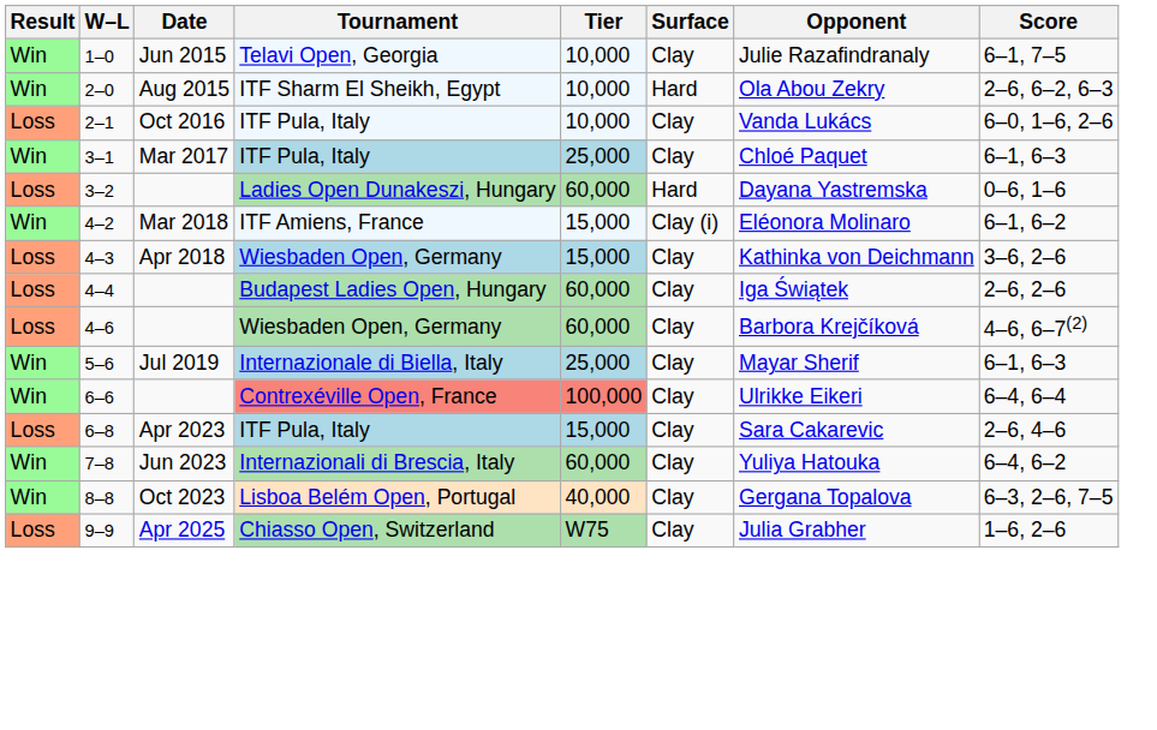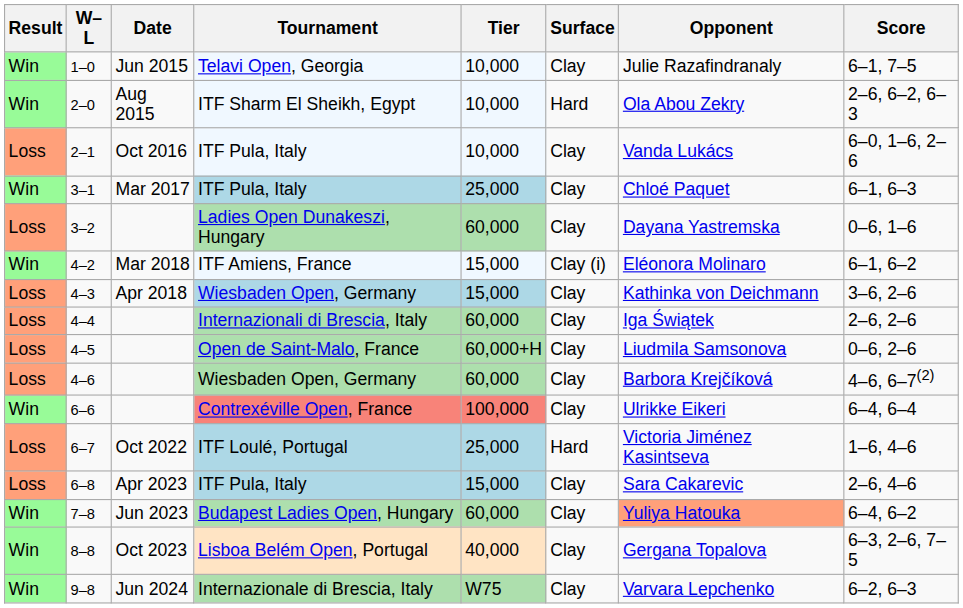 <table class="sortable wikitable">
 <tr>
 <th>Result</th>
 <th class="unsortable">W–L</th>
 <th>Date</th>
 <th>Tournament</th>
 <th>Tier</th>
 <th>Surface</th>
 <th>Opponent</th>
 <th class="unsortable">Score</th>
 </tr>
 <tr>
 <td bgcolor=98FB98>Win</td>
 <td><small>1–0</small></td>
 <td>Jun 2015</td>
 <td style="background:#f0f8ff;"><a href='#'>Telavi Open</a>, Georgia</td>
 <td style="background:#f0f8ff;">10,000</td>
 <td>Clay</td>
 <td> Julie Razafindranaly</td>
 <td>6–1, 7–5</td>
 </tr>
 <tr>
 <td bgcolor=98FB98>Win</td>
 <td><small>2–0</small></td>
 <td>Aug 2015</td>
 <td style="background:#f0f8ff;">ITF Sharm El Sheikh, Egypt</td>
 <td style="background:#f0f8ff;">10,000</td>
 <td>Hard</td>
 <td> <a href='#'>Ola Abou Zekry</a></td>
 <td>2–6, 6–2, 6–3</td>
 </tr>
 <tr>
 <td bgcolor=FFA07A>Loss</td>
 <td><small>2–1</small></td>
 <td>Oct 2016</td>
 <td style="background:#f0f8ff;">ITF Pula, Italy</td>
 <td style="background:#f0f8ff;">10,000</td>
 <td>Clay</td>
 <td> <a href='#'>Vanda Lukács</a></td>
 <td>6–0, 1–6, 2–6</td>
 </tr>
 <tr>
 <td bgcolor=98FB98>Win</td>
 <td><small>3–1</small></td>
 <td>Mar 2017</td>
 <td style="background:lightblue;">ITF Pula, Italy</td>
 <td style="background:lightblue;">25,000</td>
 <td>Clay</td>
 <td> <a href='#'>Chloé Paquet</a></td>
 <td>6–1, 6–3</td>
 </tr>
 <tr>
 <td bgcolor=FFA07A>Loss</td>
 <td><small>3–2</small></td>
 <td><a href='#'></a></td>
 <td style="background:#addfad;"><a href='#'>Ladies Open Dunakeszi</a>, Hungary</td>
 <td style="background:#addfad;">60,000</td>
-<td>Hard</td>
+<td>Clay</td>
 <td> <a href='#'>Dayana Yastremska</a></td>
 <td>0–6, 1–6</td>
 </tr>
 <tr>
 <td bgcolor=98FB98>Win</td>
 <td><small>4–2</small></td>
 <td>Mar 2018</td>
 <td style="background:#f0f8ff;">ITF Amiens, France</td>
 <td style="background:#f0f8ff;">15,000</td>
 <td>Clay (i)</td>
 <td> <a href='#'>Eléonora Molinaro</a></td>
 <td>6–1, 6–2</td>
 </tr>
 <tr>
 <td bgcolor=FFA07A>Loss</td>
 <td><small>4–3</small></td>
 <td>Apr 2018</td>
 <td style="background:lightblue;"><a href='#'>Wiesbaden Open</a>, Germany</td>
 <td style="background:lightblue;">15,000</td>
 <td>Clay</td>
 <td> <a href='#'>Kathinka von Deichmann</a></td>
 <td>3–6, 2–6</td>
 </tr>
 <tr>
 <td bgcolor=FFA07A>Loss</td>
 <td><small>4–4</small></td>
 <td><a href='#'></a></td>
-<td style="background:#addfad;"><a href='#'>Budapest Ladies Open</a>, Hungary</td>
+<td style="background:#addfad;"><a href='#'>Internazionali di Brescia</a>, Italy</td>
 <td style="background:#addfad;">60,000</td>
 <td>Clay</td>
 <td> <a href='#'>Iga Świątek</a></td>
 <td>2–6, 2–6</td>
+</tr>
+<tr>
+<td bgcolor=FFA07A>Loss</td>
+<td><small>4–5</small></td>
+<td><a href='#'></a></td>
+<td style="background:#addfad;"><a href='#'>Open de Saint-Malo</a>, France</td>
+<td style="background:#addfad;">60,000+H</td>
+<td>Clay</td>
+<td> <a href='#'>Liudmila Samsonova</a></td>
+<td>0–6, 2–6</td>
 </tr>
 <tr>
 <td bgcolor=FFA07A>Loss</td>
 <td><small>4–6</small></td>
 <td><a href='#'></a></td>
 <td style="background:#addfad;">Wiesbaden Open, Germany</td>
 <td style="background:#addfad;">60,000</td>
 <td>Clay</td>
 <td> <a href='#'>Barbora Krejčíková</a></td>
 <td>4–6, 6–7<sup>(2)</sup></td>
 </tr>
 <tr>
 <td bgcolor=98FB98>Win</td>
-<td><small>5–6</small></td>
-<td>Jul 2019</td>
-<td style="background:lightblue;"><a href='#'>Internazionale di Biella</a>, Italy</td>
-<td style="background:lightblue;">25,000</td>
-<td>Clay</td>
-<td> <a href='#'>Mayar Sherif</a></td>
-<td>6–1, 6–3</td>
-</tr>
-<tr>
-<td bgcolor=98FB98>Win</td>
 <td><small>6–6</small></td>
 <td><a href='#'></a></td>
 <td style="background:#f88379;"><a href='#'>Contrexéville Open</a>, France</td>
 <td style="background:#f88379;">100,000</td>
 <td>Clay</td>
 <td> <a href='#'>Ulrikke Eikeri</a></td>
 <td>6–4, 6–4</td>
+</tr>
+<tr>
+<td bgcolor=ffa07a>Loss</td>
+<td><small>6–7</small></td>
+<td>Oct 2022</td>
+<td style="background:lightblue;">ITF Loulé, Portugal</td>
+<td style="background:lightblue;">25,000</td>
+<td>Hard</td>
+<td> <a href='#'>Victoria Jiménez Kasintseva</a></td>
+<td>1–6, 4–6</td>
 </tr>
 <tr>
 <td bgcolor=ffa07a>Loss</td>
 <td><small>6–8</small></td>
 <td>Apr 2023</td>
 <td style="background:lightblue;">ITF Pula, Italy</td>
 <td style="background:lightblue;">15,000</td>
 <td>Clay</td>
 <td> <a href='#'>Sara Cakarevic</a></td>
 <td>2–6, 4–6</td>
 </tr>
 <tr>
 <td bgcolor="98FB98">Win</td>
 <td><small>7–8</small></td>
 <td>Jun 2023</td>
-<td style="background:#addfad;"><a href='#'>Internazionali di Brescia</a>, Italy</td>
+<td style="background:#addfad;"><a href='#'>Budapest Ladies Open</a>, Hungary</td>
 <td style="background:#addfad;">60,000</td>
 <td>Clay</td>
-<td> <a href='#'>Yuliya Hatouka</a></td>
+<td style="background: lightsalmon;"> <a href='#'>Yuliya Hatouka</a></td>
 <td>6–4, 6–2</td>
 </tr>
 <tr>
 <td bgcolor="98FB98">Win</td>
 <td><small>8–8</small></td>
 <td>Oct 2023</td>
 <td style="background:#ffe4c4;"><a href='#'>Lisboa Belém Open</a>, Portugal</td>
 <td style="background:#ffe4c4;">40,000</td>
 <td>Clay</td>
 <td> <a href='#'>Gergana Topalova</a></td>
 <td>6–3, 2–6, 7–5</td>
 </tr>
 <tr>
-<td style="background:#ffa07a;">Loss</td>
-<td><small>9–9</small></td>
-<td><a href='#'>Apr 2025</a></td>
-<td style="background:#addfad;"><a href='#'>Chiasso Open</a>, Switzerland</td>
+<td bgcolor="98FB98">Win</td>
+<td><small>9–8</small></td>
+<td>Jun 2024</td>
+<td style="background:#addfad;">Internazionale di Brescia, Italy</td>
 <td style="background:#addfad;">W75</td>
 <td>Clay</td>
-<td> <a href='#'>Julia Grabher</a></td>
-<td>1–6, 2–6</td>
+<td> <a href='#'>Varvara Lepchenko</a></td>
+<td>6–2, 6–3</td>
 </tr>
 </table>
